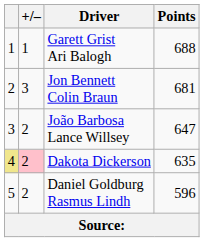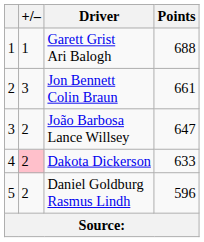 <table class="wikitable" style="font-size: 95%;">
 <tr>
 <th scope="col"></th>
 <th scope="col">+/–</th>
 <th scope="col">Driver</th>
 <th scope="col">Points</th>
 </tr>
 <tr>
 <td align=center>1</td>
 <td align="left"> 1</td>
 <td> <a href='#'>Garett Grist</a><br> Ari Balogh</td>
 <td align=right>688</td>
 </tr>
 <tr>
 <td align=center>2</td>
 <td align="left"> 3</td>
 <td> <a href='#'>Jon Bennett</a><br> <a href='#'>Colin Braun</a></td>
-<td align=right>681</td>
+<td align=right>661</td>
 </tr>
 <tr>
 <td align=center>3</td>
 <td align="left"> 2</td>
 <td> <a href='#'>João Barbosa</a><br> Lance Willsey</td>
 <td align=right>647</td>
 </tr>
 <tr>
-<td align=center style="background: khaki;">4</td>
+<td align=center>4</td>
 <td align="left" style="background: pink;"> 2</td>
 <td> <a href='#'>Dakota Dickerson</a></td>
-<td align=right>635</td>
+<td align=right>633</td>
 </tr>
 <tr>
 <td align=center>5</td>
 <td align="left"> 2</td>
 <td> Daniel Goldburg<br> <a href='#'>Rasmus Lindh</a></td>
 <td align=right>596</td>
 </tr>
 <tr>
 <th colspan=5>Source:</th>
 </tr>
 </table>
